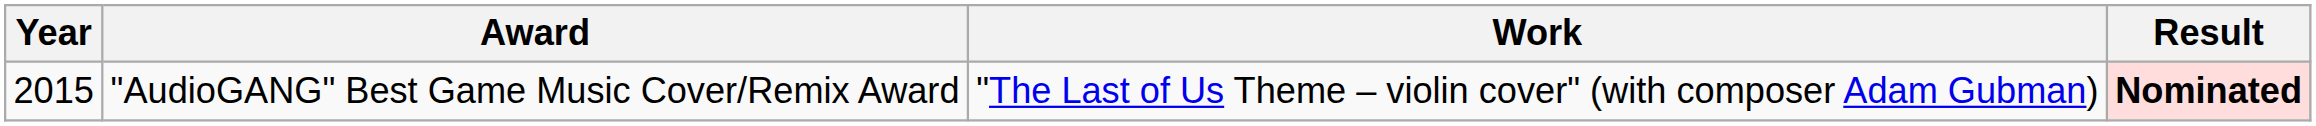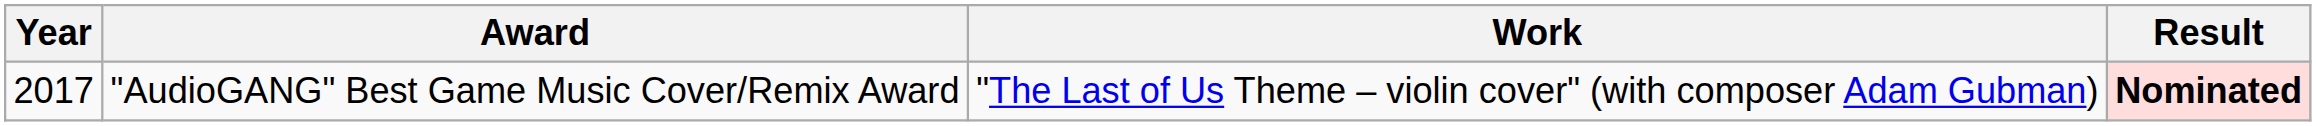 <table class="wikitable">
 <tr>
 <th>Year</th>
 <th>Award</th>
 <th>Work</th>
 <th>Result</th>
 </tr>
 <tr>
-<td>2015</td>
+<td>2017</td>
 <td>"AudioGANG" Best Game Music Cover/Remix Award</td>
 <td>"<a href='#'>The Last of Us</a> Theme – violin cover" (with composer <a href='#'>Adam Gubman</a>)</td>
 <td style="background: #ffdddd"><strong>Nominated</strong></td>
 </tr>
 </table>
